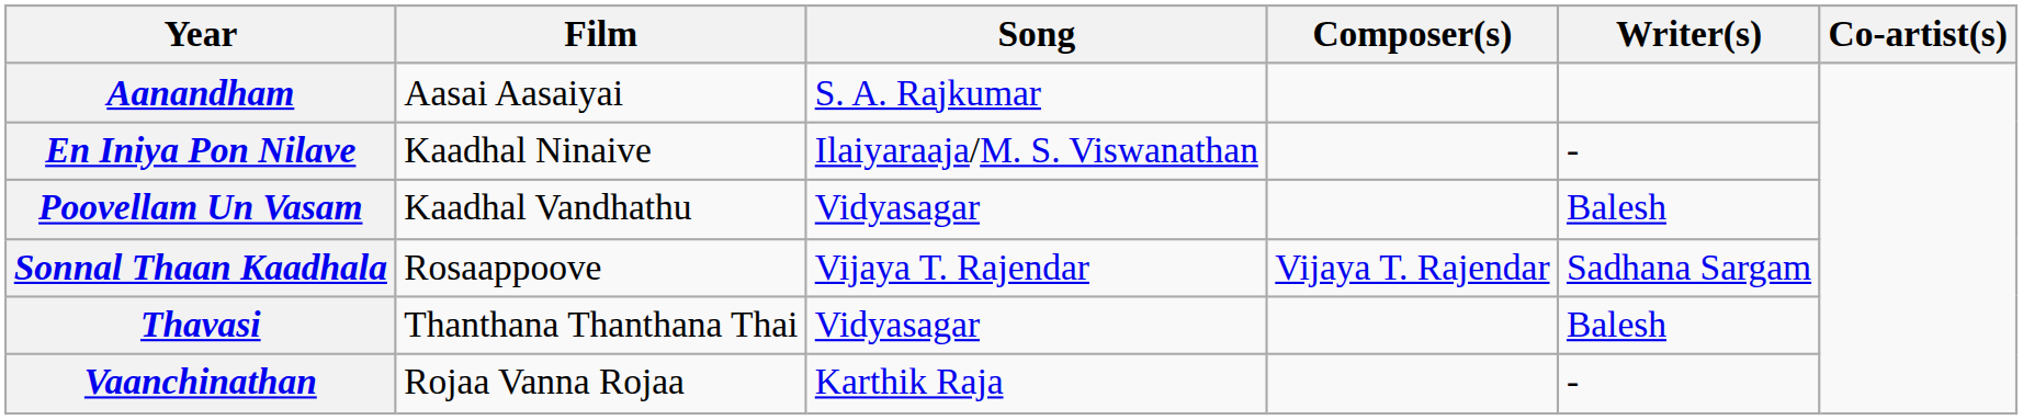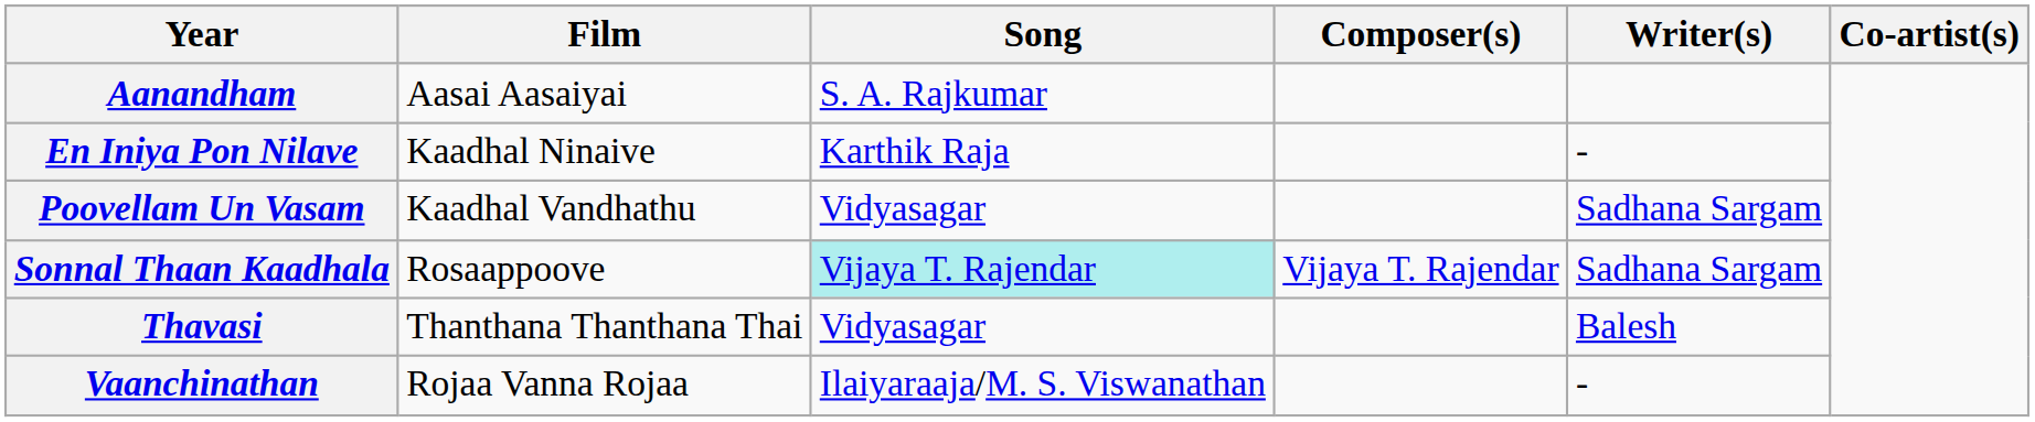 <table class="wikitable sortable plainrowheaders">
 <tr style="background:#ccc; text-align:center;">
 <th scope="col">Year</th>
 <th scope="col">Film</th>
 <th scope="col">Song</th>
 <th scope="col">Composer(s)</th>
 <th scope="col">Writer(s)</th>
 <th scope="col">Co-artist(s)</th>
 </tr>
 <tr>
 <th><em><a href='#'>Aanandham</a></em></th>
 <td>Aasai Aasaiyai</td>
 <td><a href='#'>S. A. Rajkumar</a></td>
 <td></td>
 <td></td>
 </tr>
 <tr>
 <th><em><a href='#'>En Iniya Pon Nilave</a></em></th>
 <td>Kaadhal Ninaive</td>
-<td><a href='#'>Ilaiyaraaja</a>/<a href='#'>M. S. Viswanathan</a></td>
+<td><a href='#'>Karthik Raja</a></td>
 <td></td>
 <td>-</td>
 </tr>
 <tr>
 <th><em><a href='#'>Poovellam Un Vasam</a></em></th>
 <td>Kaadhal Vandhathu</td>
 <td><a href='#'>Vidyasagar</a></td>
 <td></td>
-<td><a href='#'>Balesh</a></td>
+<td><a href='#'>Sadhana Sargam</a></td>
 </tr>
 <tr>
 <th><em><a href='#'>Sonnal Thaan Kaadhala</a></em></th>
 <td>Rosaappoove</td>
-<td><a href='#'>Vijaya T. Rajendar</a></td>
+<td style="background: paleturquoise;"><a href='#'>Vijaya T. Rajendar</a></td>
 <td><a href='#'>Vijaya T. Rajendar</a></td>
 <td><a href='#'>Sadhana Sargam</a></td>
 </tr>
 <tr>
 <th><em><a href='#'>Thavasi</a></em></th>
 <td>Thanthana Thanthana Thai</td>
 <td><a href='#'>Vidyasagar</a></td>
 <td></td>
 <td><a href='#'>Balesh</a></td>
 </tr>
 <tr>
 <th><em><a href='#'>Vaanchinathan</a></em></th>
 <td>Rojaa Vanna Rojaa</td>
-<td><a href='#'>Karthik Raja</a></td>
+<td><a href='#'>Ilaiyaraaja</a>/<a href='#'>M. S. Viswanathan</a></td>
 <td></td>
 <td>-</td>
 </tr>
 </table>
